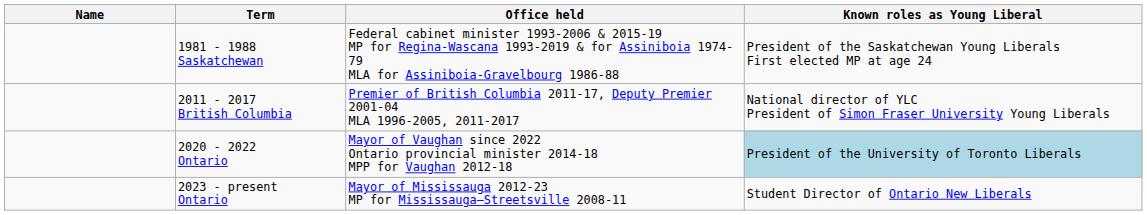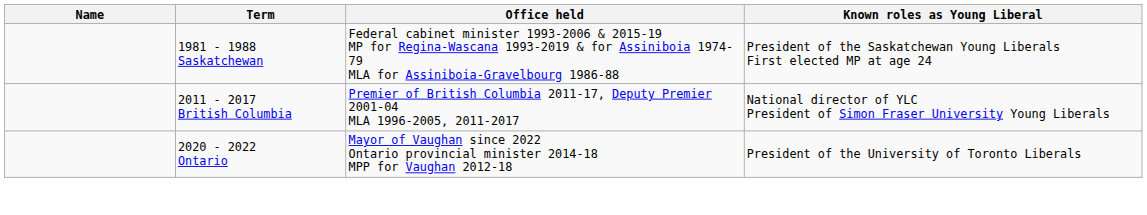 <table class="wikitable sortable sticky-header">
 <tr>
 <th scope="col" style="width: 15%;">Name</th>
 <th scope="col" style="width: 15%;">Term</th>
 <th scope="col" style="width: 35%;" class="unsortable">Office held</th>
 <th scope="col" style="width: 35%;" class="unsortable">Known roles as Young Liberal</th>
 </tr>
 <tr>
 <td></td>
 <td>1981 - 1988 <br>  <a href='#'>Saskatchewan</a></td>
 <td>Federal cabinet minister 1993-2006 & 2015-19<br>MP for <a href='#'>Regina-Wascana</a> 1993-2019 & for <a href='#'>Assiniboia</a> 1974-79<br>MLA for <a href='#'>Assiniboia-Gravelbourg</a> 1986-88</td>
 <td>President of the Saskatchewan Young Liberals<br>First elected MP at age 24</td>
 </tr>
 <tr>
 <td></td>
 <td>2011 - 2017  <br><a href='#'>British Columbia</a></td>
 <td><a href='#'>Premier of British Columbia</a> 2011-17, <a href='#'>Deputy Premier</a> 2001-04<br>MLA 1996-2005, 2011-2017</td>
 <td>National director of YLC<br>President of <a href='#'>Simon Fraser University</a> Young Liberals</td>
 </tr>
 <tr>
 <td></td>
 <td>2020 - 2022 <br> <a href='#'>Ontario</a></td>
 <td><a href='#'>Mayor of Vaughan</a> since 2022 <br>Ontario provincial minister 2014-18 <br>MPP for <a href='#'>Vaughan</a> 2012-18</td>
-<td style="background: lightblue;">President of the University of Toronto Liberals</td>
-</tr>
-<tr>
-<td></td>
-<td>2023 - present <br> <a href='#'>Ontario</a></td>
-<td><a href='#'>Mayor of Mississauga</a> 2012-23<br> MP for <a href='#'>Mississauga—Streetsville</a> 2008-11</td>
-<td>Student Director of <a href='#'>Ontario New Liberals</a></td>
+<td>President of the University of Toronto Liberals</td>
 </tr>
 </table>
